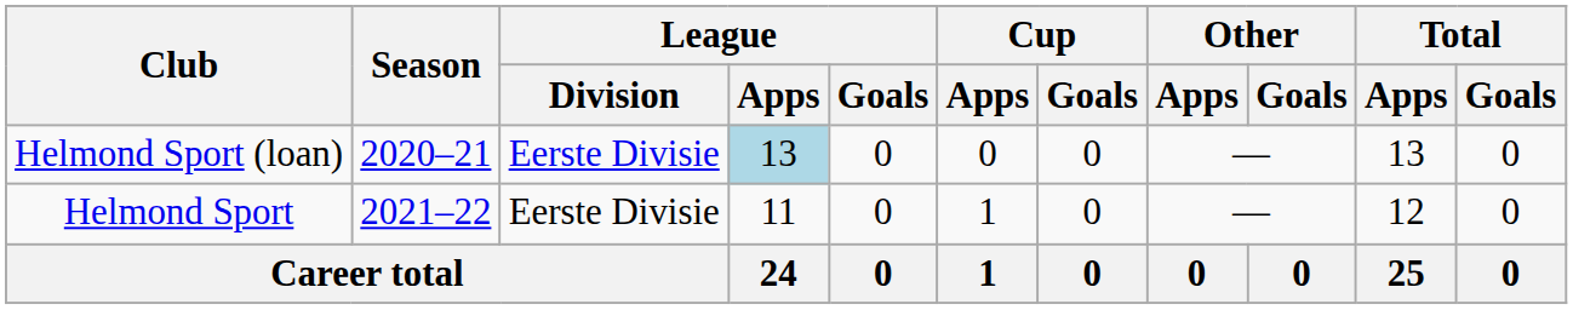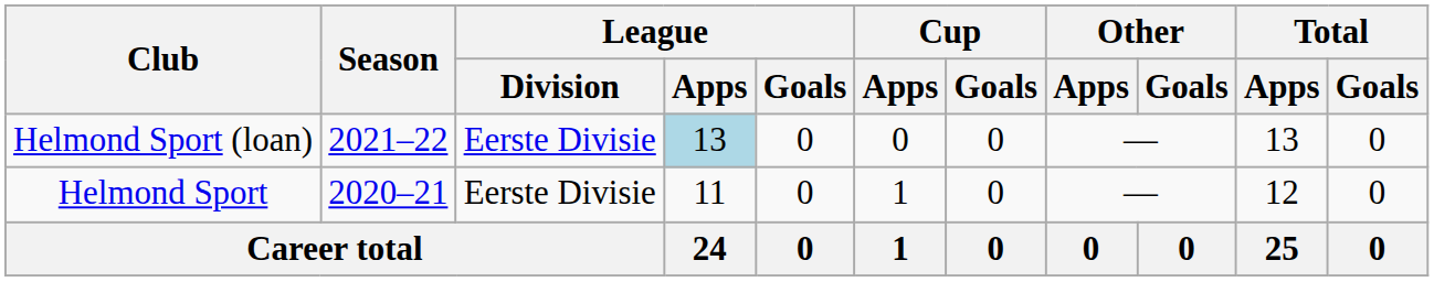 <table class="wikitable" style="text-align:center">
 <tr>
 <th rowspan="2">Club</th>
 <th rowspan="2">Season</th>
 <th colspan="3">League</th>
 <th colspan="2">Cup</th>
 <th colspan="2">Other</th>
 <th colspan="2">Total</th>
 </tr>
 <tr>
 <th>Division</th>
 <th>Apps</th>
 <th>Goals</th>
 <th>Apps</th>
 <th>Goals</th>
 <th>Apps</th>
 <th>Goals</th>
 <th>Apps</th>
 <th>Goals</th>
 </tr>
 <tr>
 <td><a href='#'>Helmond Sport</a> (loan)</td>
-<td><a href='#'>2020–21</a></td>
+<td><a href='#'>2021–22</a></td>
 <td><a href='#'>Eerste Divisie</a></td>
 <td style="background: lightblue;">13</td>
 <td>0</td>
 <td>0</td>
 <td>0</td>
 <td colspan="2">—</td>
 <td>13</td>
 <td>0</td>
 </tr>
 <tr>
 <td><a href='#'>Helmond Sport</a></td>
-<td><a href='#'>2021–22</a></td>
+<td><a href='#'>2020–21</a></td>
 <td>Eerste Divisie</td>
 <td>11</td>
 <td>0</td>
 <td>1</td>
 <td>0</td>
 <td colspan="2">—</td>
 <td>12</td>
 <td>0</td>
 </tr>
 <tr>
 <th colspan="3">Career total</th>
 <th>24</th>
 <th>0</th>
 <th>1</th>
 <th>0</th>
 <th>0</th>
 <th>0</th>
 <th>25</th>
 <th>0</th>
 </tr>
 </table>
